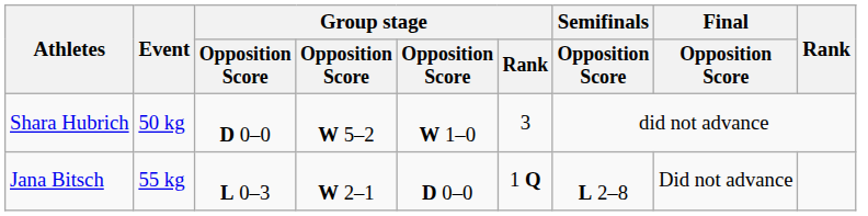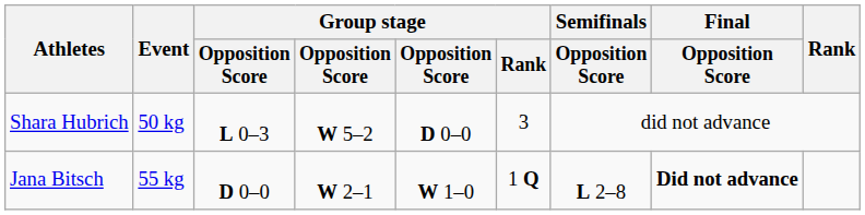 <table class="wikitable" style="font-size:90%">
 <tr>
 <th rowspan="2">Athletes</th>
 <th rowspan="2">Event</th>
 <th colspan="4">Group stage</th>
 <th>Semifinals</th>
 <th>Final</th>
 <th rowspan="2">Rank</th>
 </tr>
 <tr style="font-size:95%">
 <th>Opposition<br>Score</th>
 <th>Opposition<br>Score</th>
 <th>Opposition<br>Score</th>
 <th>Rank</th>
 <th>Opposition<br>Score</th>
 <th>Opposition<br>Score</th>
 </tr>
 <tr align=center>
 <td align=left><a href='#'>Shara Hubrich</a></td>
 <td align=left><a href='#'>50 kg</a></td>
+<td><br> <strong>L</strong> 0–3</td>
+<td><br> <strong>W</strong> 5–2</td>
 <td><br> <strong>D</strong> 0–0</td>
-<td><br> <strong>W</strong> 5–2</td>
-<td><br> <strong>W</strong> 1–0</td>
 <td>3</td>
 <td colspan=3>did not advance</td>
 </tr>
 <tr align=center>
 <td align=left><a href='#'>Jana Bitsch</a></td>
 <td align=left><a href='#'>55 kg</a></td>
-<td><br> <strong>L</strong> 0–3</td>
+<td><br> <strong>D</strong> 0–0</td>
 <td><br> <strong>W</strong> 2–1</td>
-<td><br> <strong>D</strong> 0–0</td>
+<td><br> <strong>W</strong> 1–0</td>
 <td>1 <strong>Q</strong></td>
 <td><br> <strong>L</strong> 2–8</td>
-<td>Did not advance</td>
+<td><strong>Did not advance</strong></td>
 <td></td>
 </tr>
 </table>
